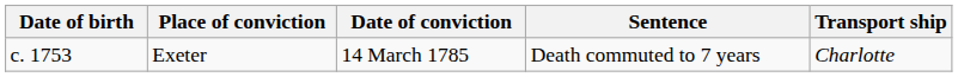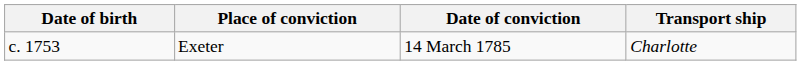 <table class="wikitable sortable plainrowheaders" style="width=1024px;">
 <tr>
 <th style="width: 15%;">Date of birth</th>
 <th style="width: 20%;">Place of conviction</th>
 <th style="width: 20%;">Date of conviction</th>
-<th style="width: 30%;">Sentence</th>
 <th style="width: 15%;">Transport ship</th>
 </tr>
 <tr>
 <td>c. 1753</td>
 <td>Exeter</td>
 <td>14 March 1785</td>
-<td>Death commuted to 7 years</td>
 <td><em>Charlotte</em></td>
 </tr>
 </table>
